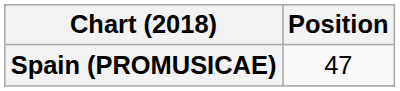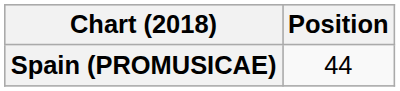 <table class="wikitable plainrowheaders" style="text-align:center">
 <tr>
 <th scope="col">Chart (2018)</th>
 <th scope="col">Position</th>
 </tr>
 <tr>
 <th scope="row">Spain (PROMUSICAE)</th>
-<td>47</td>
+<td>44</td>
 </tr>
 </table>
